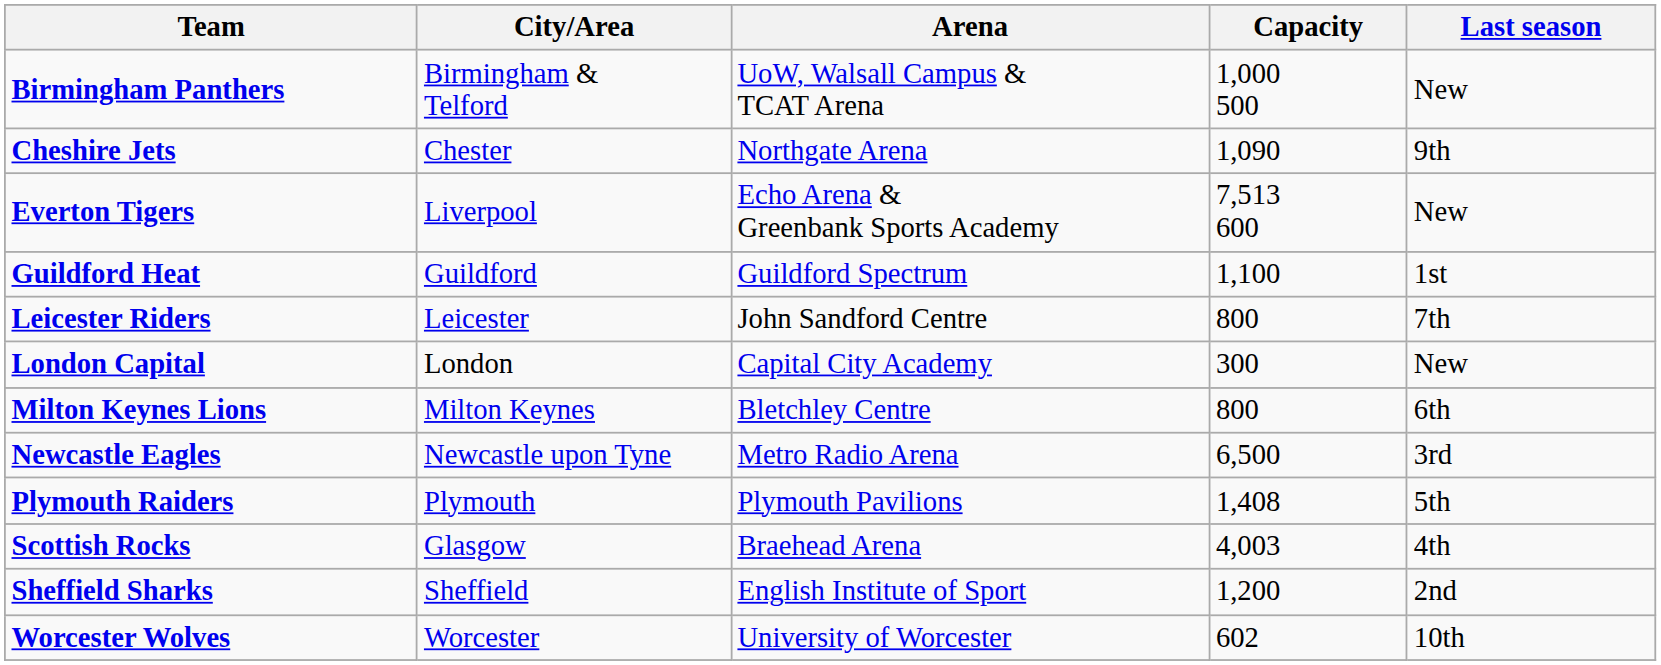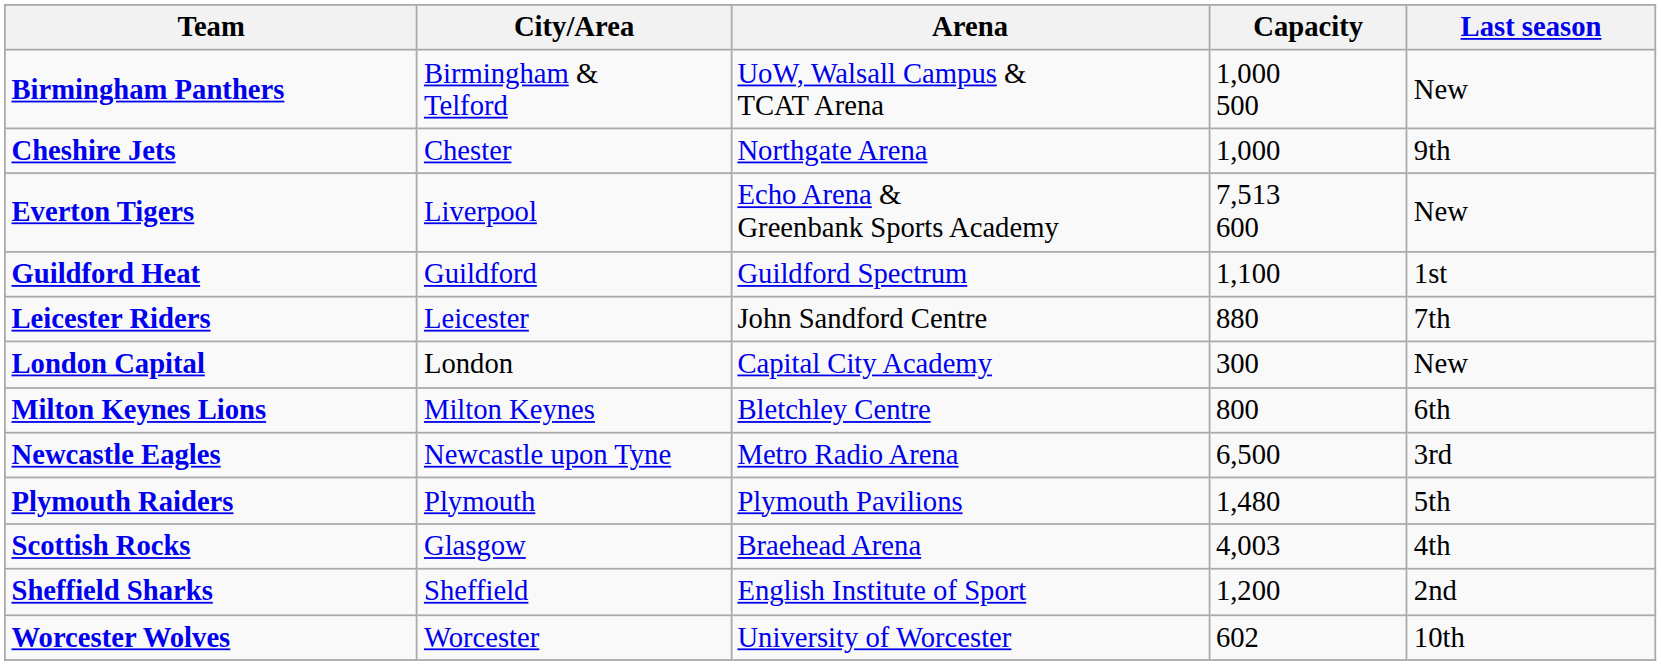 <table class="wikitable sortable" style="width: 73%">
 <tr>
 <th width=25%>Team</th>
 <th width=19%>City/Area</th>
 <th width=29%>Arena</th>
 <th width=12%>Capacity</th>
 <th width=15%><a href='#'>Last season</a></th>
 </tr>
 <tr>
 <td><strong><a href='#'>Birmingham Panthers</a></strong></td>
 <td><a href='#'>Birmingham</a> & <br> <a href='#'>Telford</a></td>
 <td><a href='#'>UoW, Walsall Campus</a> & <br> TCAT Arena</td>
 <td>1,000 <br> 500</td>
 <td>New</td>
 </tr>
 <tr>
 <td><strong><a href='#'>Cheshire Jets</a></strong></td>
 <td><a href='#'>Chester</a></td>
 <td><a href='#'>Northgate Arena</a></td>
-<td>1,090</td>
+<td>1,000</td>
 <td>9th</td>
 </tr>
 <tr>
 <td><strong><a href='#'>Everton Tigers</a></strong></td>
 <td><a href='#'>Liverpool</a></td>
 <td><a href='#'>Echo Arena</a> & <br> Greenbank Sports Academy</td>
 <td>7,513 <br> 600</td>
 <td>New</td>
 </tr>
 <tr>
 <td><strong><a href='#'>Guildford Heat</a></strong></td>
 <td><a href='#'>Guildford</a></td>
 <td><a href='#'>Guildford Spectrum</a></td>
 <td>1,100</td>
 <td>1st</td>
 </tr>
 <tr>
 <td><strong><a href='#'>Leicester Riders</a></strong></td>
 <td><a href='#'>Leicester</a></td>
 <td>John Sandford Centre</td>
-<td>800</td>
+<td>880</td>
 <td>7th</td>
 </tr>
 <tr>
 <td><strong><a href='#'>London Capital</a></strong></td>
 <td>London</td>
 <td><a href='#'>Capital City Academy</a></td>
 <td>300</td>
 <td>New</td>
 </tr>
 <tr>
 <td><strong><a href='#'>Milton Keynes Lions</a></strong></td>
 <td><a href='#'>Milton Keynes</a></td>
 <td><a href='#'>Bletchley Centre</a></td>
 <td>800</td>
 <td>6th</td>
 </tr>
 <tr>
 <td><strong><a href='#'>Newcastle Eagles</a></strong></td>
 <td><a href='#'>Newcastle upon Tyne</a></td>
 <td><a href='#'>Metro Radio Arena</a></td>
 <td>6,500</td>
 <td>3rd</td>
 </tr>
 <tr>
 <td><strong><a href='#'>Plymouth Raiders</a></strong></td>
 <td><a href='#'>Plymouth</a></td>
 <td><a href='#'>Plymouth Pavilions</a></td>
-<td>1,408</td>
+<td>1,480</td>
 <td>5th</td>
 </tr>
 <tr>
 <td><strong><a href='#'>Scottish Rocks</a></strong></td>
 <td><a href='#'>Glasgow</a></td>
 <td><a href='#'>Braehead Arena</a></td>
 <td>4,003</td>
 <td>4th</td>
 </tr>
 <tr>
 <td><strong><a href='#'>Sheffield Sharks</a></strong></td>
 <td><a href='#'>Sheffield</a></td>
 <td><a href='#'>English Institute of Sport</a></td>
 <td>1,200</td>
 <td>2nd</td>
 </tr>
 <tr>
 <td><strong><a href='#'>Worcester Wolves</a></strong></td>
 <td><a href='#'>Worcester</a></td>
 <td><a href='#'>University of Worcester</a></td>
 <td>602</td>
 <td>10th</td>
 </tr>
 </table>
